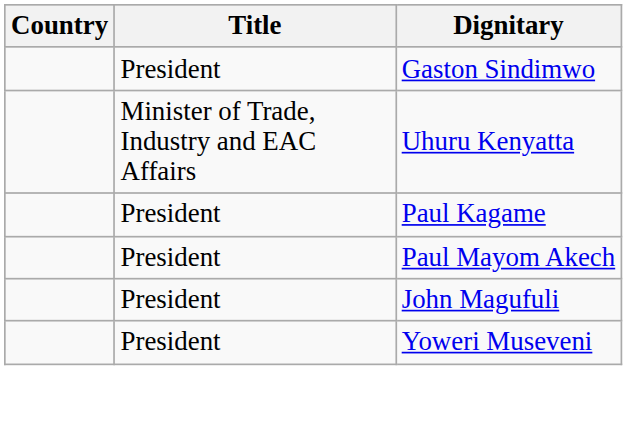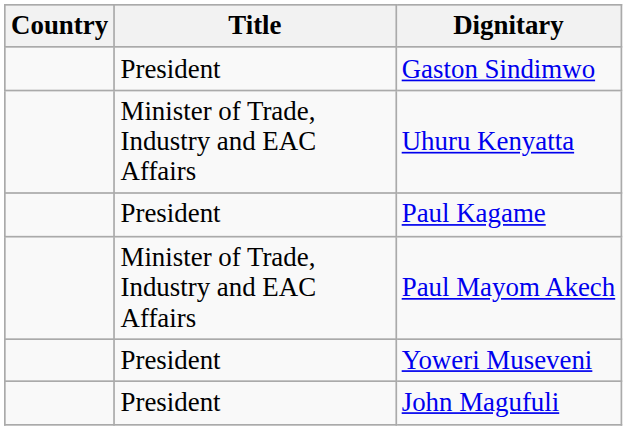 <table class="wikitable">
 <tr>
 <th>Country</th>
 <th width="160px">Title</th>
 <th>Dignitary</th>
 </tr>
 <tr>
 <td></td>
 <td>President</td>
 <td><a href='#'>Gaston Sindimwo</a></td>
 </tr>
 <tr>
 <td></td>
 <td>Minister of Trade, Industry and EAC Affairs</td>
 <td><a href='#'>Uhuru Kenyatta</a></td>
 </tr>
 <tr>
 <td></td>
 <td>President</td>
 <td><a href='#'>Paul Kagame</a></td>
 </tr>
 <tr>
 <td></td>
+<td>Minister of Trade, Industry and EAC Affairs</td>
+<td><a href='#'>Paul Mayom Akech</a></td>
+</tr>
+<tr>
+<td></td>
 <td>President</td>
-<td><a href='#'>Paul Mayom Akech</a></td>
+<td><a href='#'>Yoweri Museveni</a></td>
 </tr>
 <tr>
 <td></td>
 <td>President</td>
 <td><a href='#'>John Magufuli</a></td>
 </tr>
-<tr>
-<td></td>
-<td>President</td>
-<td><a href='#'>Yoweri Museveni</a></td>
-</tr>
 </table>
